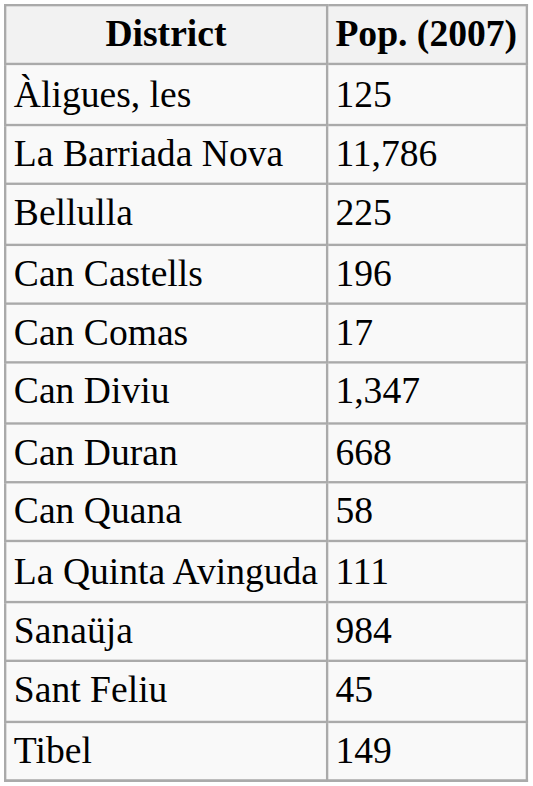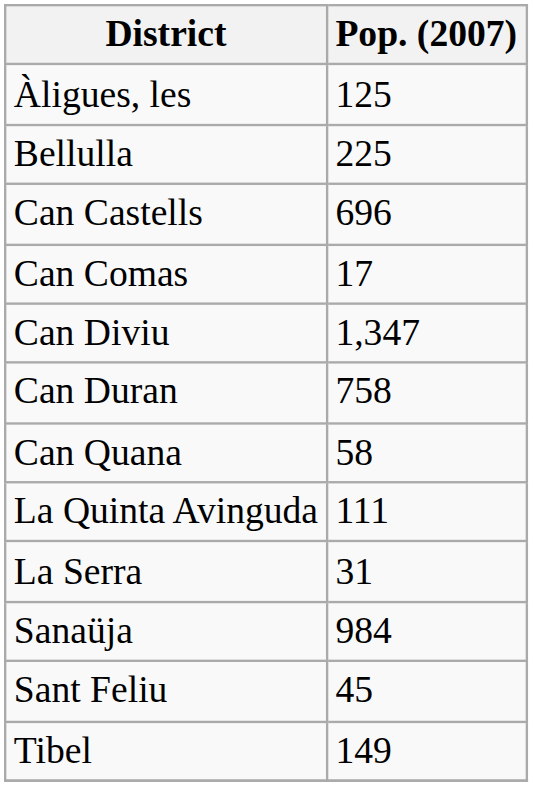 <table class="wikitable">
 <tr>
 <th>District</th>
 <th>Pop. (2007)</th>
 </tr>
 <tr>
 <td>Àligues, les</td>
 <td>125</td>
 </tr>
 <tr>
-<td>La Barriada Nova</td>
-<td>11,786</td>
-</tr>
-<tr>
 <td>Bellulla</td>
 <td>225</td>
 </tr>
 <tr>
 <td>Can Castells</td>
-<td>196</td>
+<td>696</td>
 </tr>
 <tr>
 <td>Can Comas</td>
 <td>17</td>
 </tr>
 <tr>
 <td>Can Diviu</td>
 <td>1,347</td>
 </tr>
 <tr>
 <td>Can Duran</td>
-<td>668</td>
+<td>758</td>
 </tr>
 <tr>
 <td>Can Quana</td>
 <td>58</td>
 </tr>
 <tr>
 <td>La Quinta Avinguda</td>
 <td>111</td>
+</tr>
+<tr>
+<td>La Serra</td>
+<td>31</td>
 </tr>
 <tr>
 <td>Sanaüja</td>
 <td>984</td>
 </tr>
 <tr>
 <td>Sant Feliu</td>
 <td>45</td>
 </tr>
 <tr>
 <td>Tibel</td>
 <td>149</td>
 </tr>
 <tr>
 </tr>
 </table>
